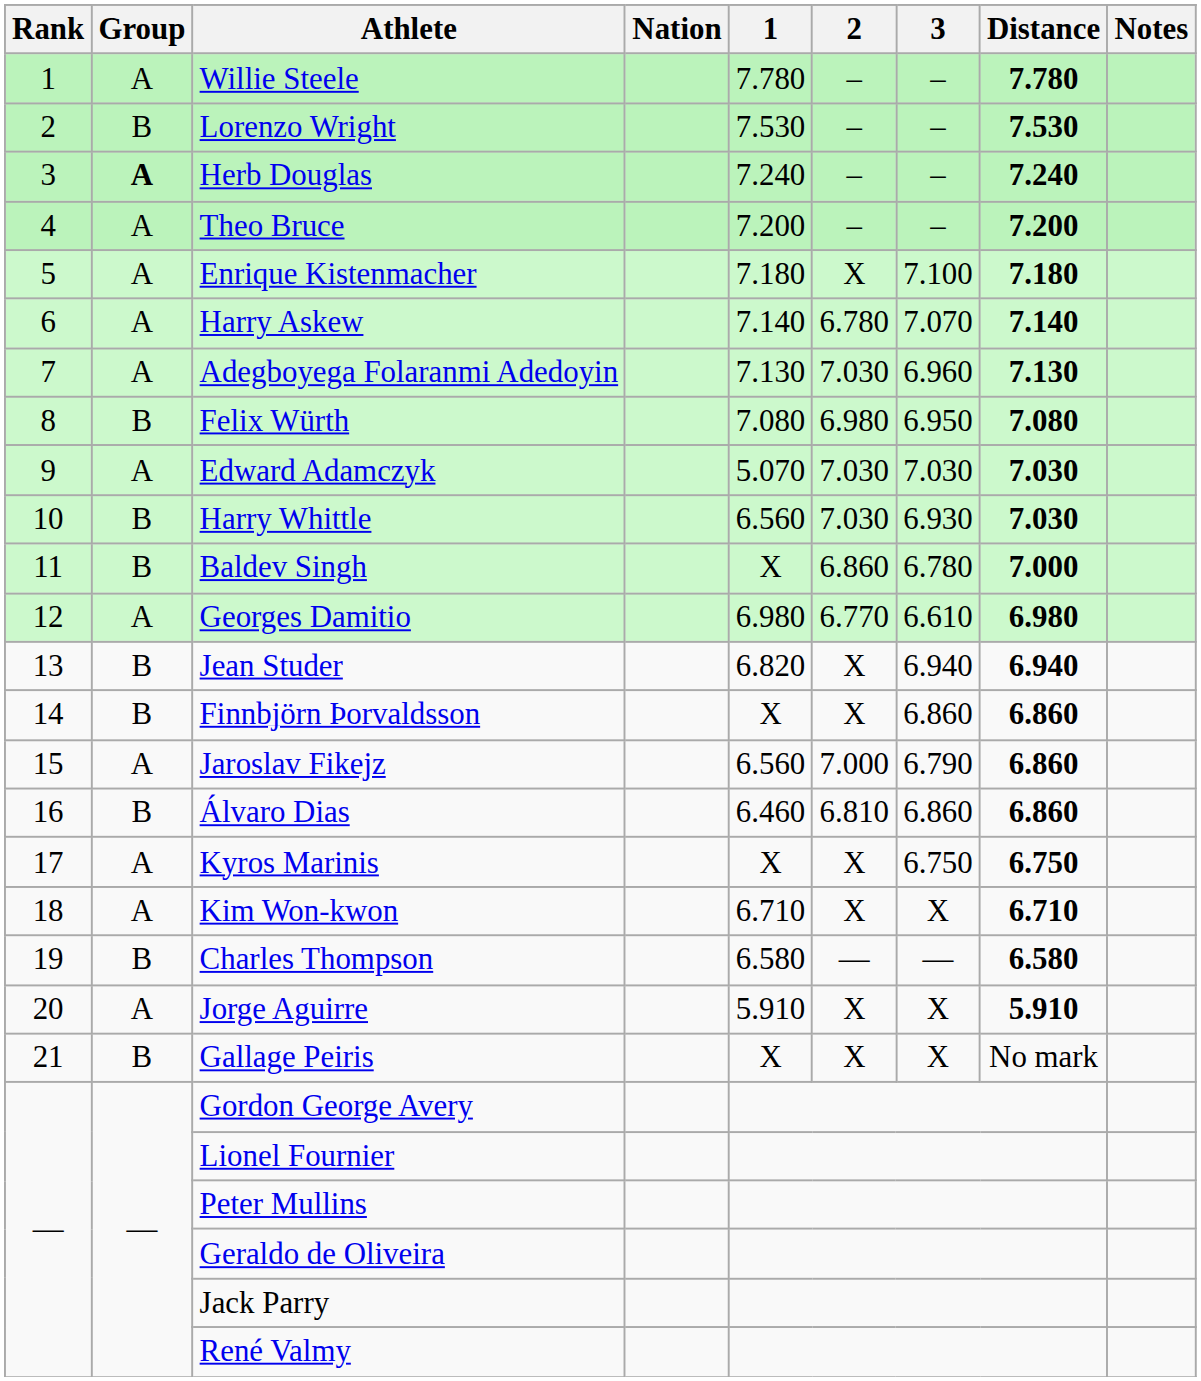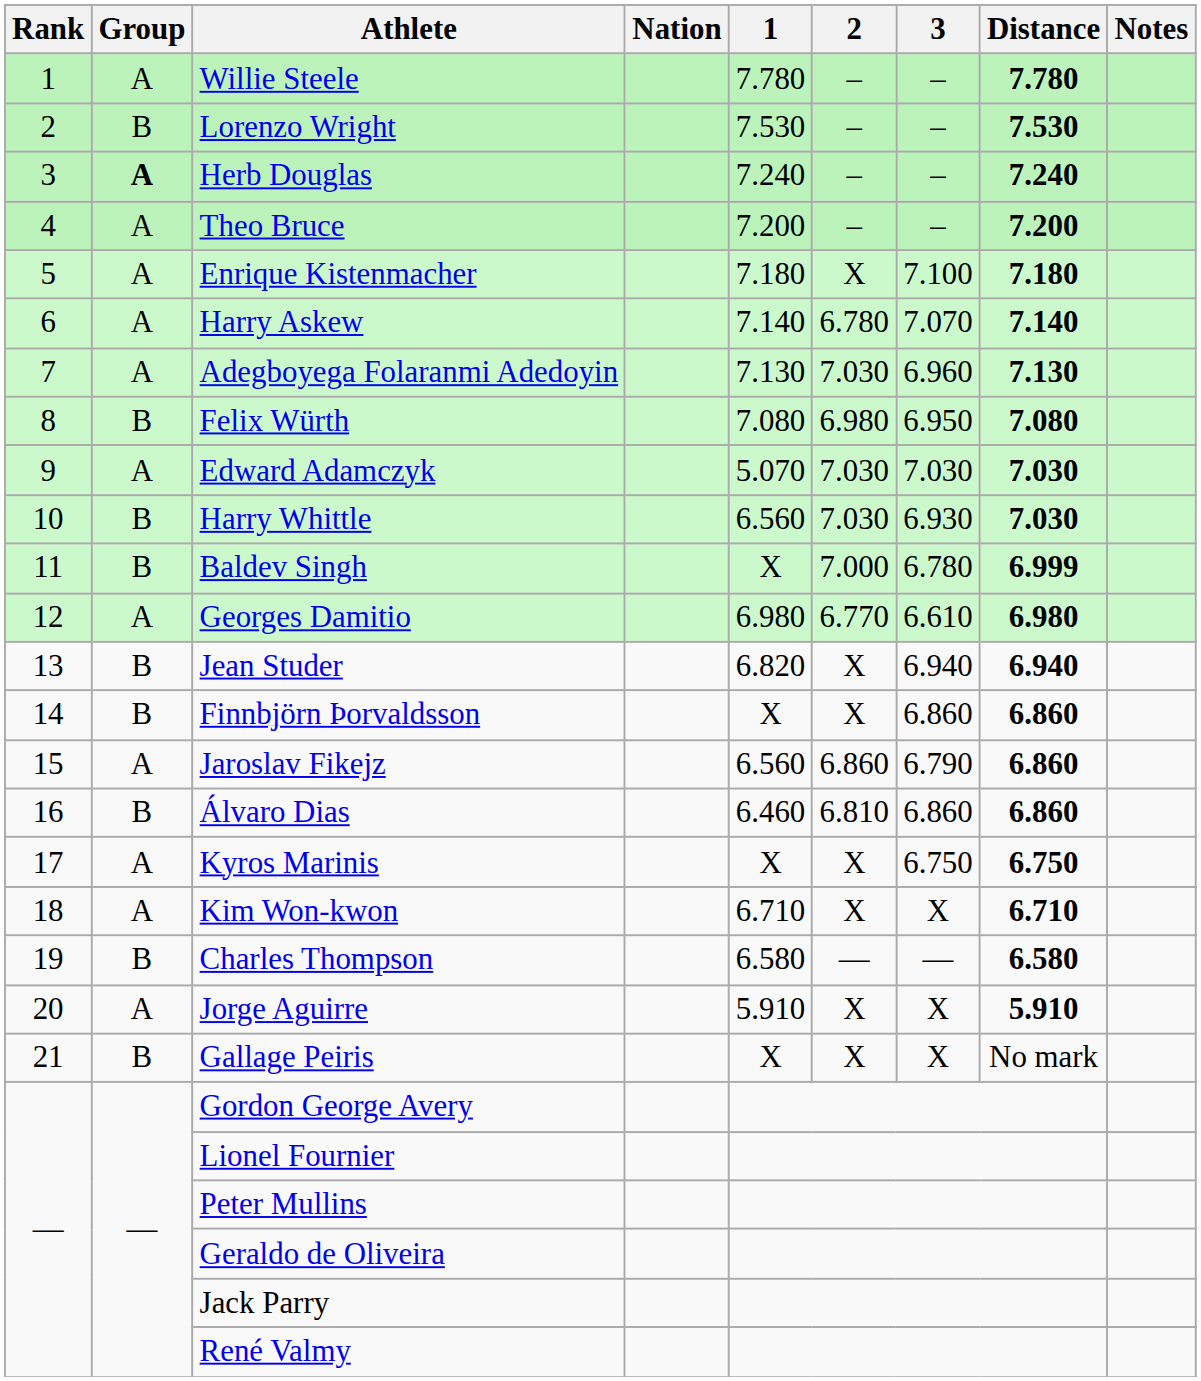 <table class="wikitable sortable" style="text-align:center">
 <tr>
 <th>Rank</th>
 <th>Group</th>
 <th>Athlete</th>
 <th>Nation</th>
 <th>1</th>
 <th>2</th>
 <th>3</th>
 <th>Distance</th>
 <th>Notes</th>
 </tr>
 <tr bgcolor=#bbf3bb>
 <td>1</td>
 <td>A</td>
 <td align=left><a href='#'>Willie Steele</a></td>
 <td align=left></td>
 <td>7.780</td>
 <td data-sort-value=1.00>–</td>
 <td data-sort-value=1.00>–</td>
 <td><strong>7.780</strong></td>
 <td></td>
 </tr>
 <tr bgcolor=#bbf3bb>
 <td>2</td>
 <td>B</td>
 <td align=left><a href='#'>Lorenzo Wright</a></td>
 <td align=left></td>
 <td>7.530</td>
 <td data-sort-value=1.00>–</td>
 <td data-sort-value=1.00>–</td>
 <td><strong>7.530</strong></td>
 <td></td>
 </tr>
 <tr bgcolor=#bbf3bb>
 <td>3</td>
 <td><strong>A</strong></td>
 <td align=left><a href='#'>Herb Douglas</a></td>
 <td align=left></td>
 <td>7.240</td>
 <td data-sort-value=1.00>–</td>
 <td data-sort-value=1.00>–</td>
 <td><strong>7.240</strong></td>
 <td></td>
 </tr>
 <tr bgcolor=#bbf3bb>
 <td>4</td>
 <td>A</td>
 <td align=left><a href='#'>Theo Bruce</a></td>
 <td align=left></td>
 <td>7.200</td>
 <td data-sort-value=1.00>–</td>
 <td data-sort-value=1.00>–</td>
 <td><strong>7.200</strong></td>
 <td></td>
 </tr>
 <tr bgcolor=#ccf9cc>
 <td>5</td>
 <td>A</td>
 <td align=left><a href='#'>Enrique Kistenmacher</a></td>
 <td align=left></td>
 <td>7.180</td>
 <td data-sort-value=1.00>X</td>
 <td>7.100</td>
 <td><strong>7.180</strong></td>
 <td></td>
 </tr>
 <tr bgcolor=#ccf9cc>
 <td>6</td>
 <td>A</td>
 <td align=left><a href='#'>Harry Askew</a></td>
 <td align=left></td>
 <td>7.140</td>
 <td>6.780</td>
 <td>7.070</td>
 <td><strong>7.140</strong></td>
 <td></td>
 </tr>
 <tr bgcolor=#ccf9cc>
 <td>7</td>
 <td>A</td>
 <td align=left><a href='#'>Adegboyega Folaranmi Adedoyin</a></td>
 <td align=left></td>
 <td>7.130</td>
 <td>7.030</td>
 <td>6.960</td>
 <td><strong>7.130</strong></td>
 <td></td>
 </tr>
 <tr bgcolor=#ccf9cc>
 <td>8</td>
 <td>B</td>
 <td align=left><a href='#'>Felix Würth</a></td>
 <td align=left></td>
 <td>7.080</td>
 <td>6.980</td>
 <td>6.950</td>
 <td><strong>7.080</strong></td>
 <td></td>
 </tr>
 <tr bgcolor=#ccf9cc>
 <td>9</td>
 <td>A</td>
 <td align=left><a href='#'>Edward Adamczyk</a></td>
 <td align=left></td>
 <td>5.070</td>
 <td>7.030</td>
 <td>7.030</td>
 <td><strong>7.030</strong></td>
 <td></td>
 </tr>
 <tr bgcolor=#ccf9cc>
 <td>10</td>
 <td>B</td>
 <td align=left><a href='#'>Harry Whittle</a></td>
 <td align=left></td>
 <td>6.560</td>
 <td>7.030</td>
 <td>6.930</td>
 <td><strong>7.030</strong></td>
 <td></td>
 </tr>
 <tr bgcolor=#ccf9cc>
 <td>11</td>
 <td>B</td>
 <td align=left><a href='#'>Baldev Singh</a></td>
 <td align=left></td>
 <td data-sort-value=1.00>X</td>
-<td>6.860</td>
+<td>7.000</td>
 <td>6.780</td>
-<td><strong>7.000</strong></td>
+<td><strong>6.999</strong></td>
 <td></td>
 </tr>
 <tr bgcolor=#ccf9cc>
 <td>12</td>
 <td>A</td>
 <td align=left><a href='#'>Georges Damitio</a></td>
 <td align=left></td>
 <td>6.980</td>
 <td>6.770</td>
 <td>6.610</td>
 <td><strong>6.980</strong></td>
 <td></td>
 </tr>
 <tr>
 <td>13</td>
 <td>B</td>
 <td align=left><a href='#'>Jean Studer</a></td>
 <td align=left></td>
 <td>6.820</td>
 <td data-sort-value=1.00>X</td>
 <td>6.940</td>
 <td><strong>6.940</strong></td>
 <td></td>
 </tr>
 <tr>
 <td>14</td>
 <td>B</td>
 <td align=left><a href='#'>Finnbjörn Þorvaldsson</a></td>
 <td align=left></td>
 <td data-sort-value=1.00>X</td>
 <td data-sort-value=1.00>X</td>
 <td>6.860</td>
 <td><strong>6.860</strong></td>
 <td></td>
 </tr>
 <tr>
 <td>15</td>
 <td>A</td>
 <td align=left><a href='#'>Jaroslav Fikejz</a></td>
 <td align=left></td>
 <td>6.560</td>
-<td>7.000</td>
+<td>6.860</td>
 <td>6.790</td>
 <td><strong>6.860</strong></td>
 <td></td>
 </tr>
 <tr>
 <td>16</td>
 <td>B</td>
 <td align=left><a href='#'>Álvaro Dias</a></td>
 <td align=left></td>
 <td>6.460</td>
 <td>6.810</td>
 <td>6.860</td>
 <td><strong>6.860</strong></td>
 <td></td>
 </tr>
 <tr>
 <td>17</td>
 <td>A</td>
 <td align=left><a href='#'>Kyros Marinis</a></td>
 <td align=left></td>
 <td data-sort-value=1.00>X</td>
 <td data-sort-value=1.00>X</td>
 <td>6.750</td>
 <td><strong>6.750</strong></td>
 <td></td>
 </tr>
 <tr>
 <td>18</td>
 <td>A</td>
 <td align=left><a href='#'>Kim Won-kwon</a></td>
 <td align=left></td>
 <td>6.710</td>
 <td data-sort-value=1.00>X</td>
 <td data-sort-value=1.00>X</td>
 <td><strong>6.710</strong></td>
 <td></td>
 </tr>
 <tr>
 <td>19</td>
 <td>B</td>
 <td align=left><a href='#'>Charles Thompson</a></td>
 <td align=left></td>
 <td>6.580</td>
 <td data-sort-value=1.00>—</td>
 <td data-sort-value=1.00>—</td>
 <td><strong>6.580</strong></td>
 <td></td>
 </tr>
 <tr>
 <td>20</td>
 <td>A</td>
 <td align=left><a href='#'>Jorge Aguirre</a></td>
 <td align=left></td>
 <td>5.910</td>
 <td data-sort-value=1.00>X</td>
 <td data-sort-value=1.00>X</td>
 <td><strong>5.910</strong></td>
 <td></td>
 </tr>
 <tr>
 <td>21</td>
 <td>B</td>
 <td align=left><a href='#'>Gallage Peiris</a></td>
 <td align=left></td>
 <td data-sort-value=1.00>X</td>
 <td data-sort-value=1.00>X</td>
 <td data-sort-value=1.00>X</td>
 <td data-sort-value=1.00>No mark</td>
 <td></td>
 </tr>
 <tr>
 <td rowspan=6 data-sort-value=22>—</td>
 <td rowspan=6 data-sort-value=C>—</td>
 <td align=left><a href='#'>Gordon George Avery</a></td>
 <td align=left></td>
 <td colspan=4 data-sort-value=0.00></td>
 <td></td>
 </tr>
 <tr>
 <td align=left><a href='#'>Lionel Fournier</a></td>
 <td align=left></td>
 <td colspan=4 data-sort-value=0.00></td>
 <td></td>
 </tr>
 <tr>
 <td align=left><a href='#'>Peter Mullins</a></td>
 <td align=left></td>
 <td colspan=4 data-sort-value=0.00></td>
 <td></td>
 </tr>
 <tr>
 <td align=left><a href='#'>Geraldo de Oliveira</a></td>
 <td align=left></td>
 <td colspan=4 data-sort-value=0.00></td>
 <td></td>
 </tr>
 <tr>
 <td align=left>Jack Parry</td>
 <td align=left></td>
 <td colspan=4 data-sort-value=0.00></td>
 <td></td>
 </tr>
 <tr>
 <td align=left><a href='#'>René Valmy</a></td>
 <td align=left></td>
 <td colspan=4 data-sort-value=0.00></td>
 <td></td>
 </tr>
 </table>
